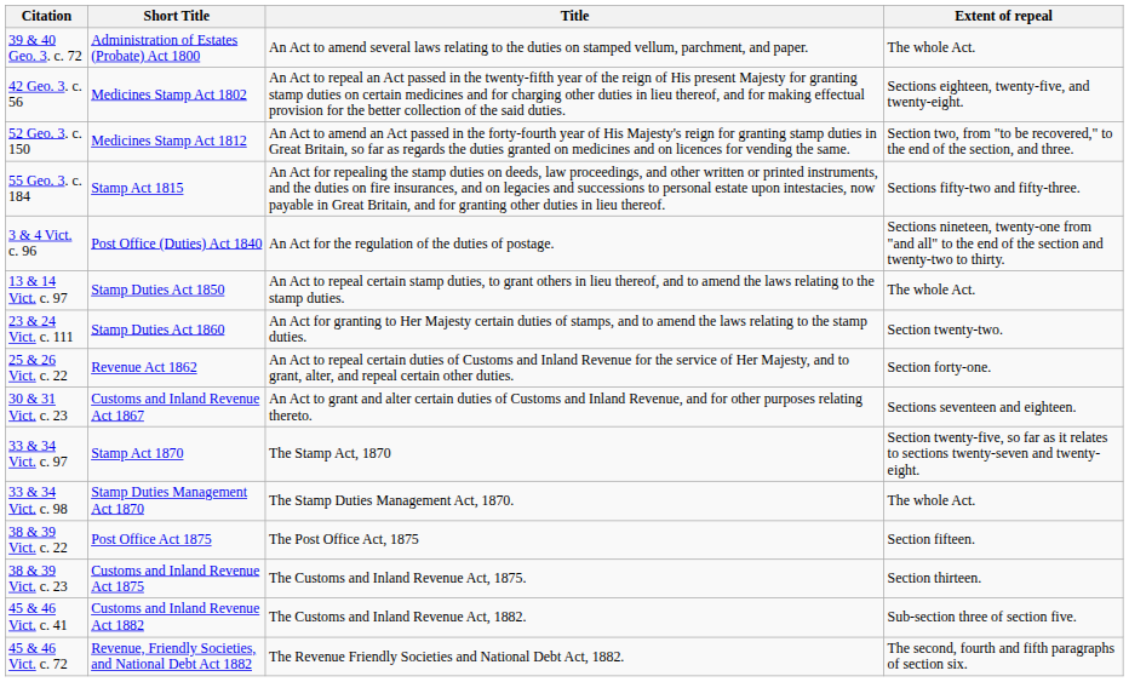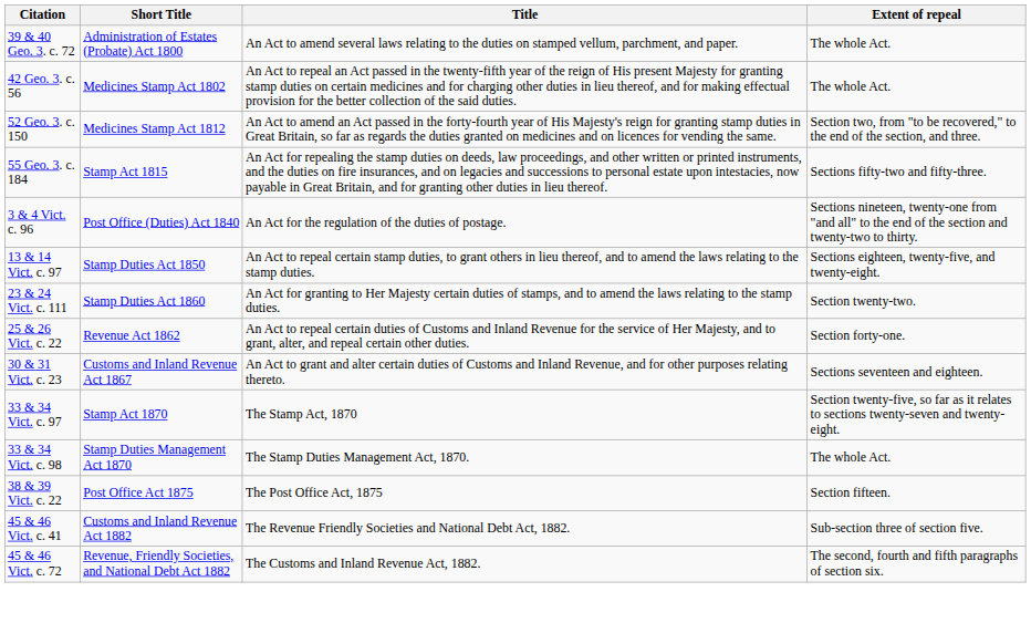 <table class="wikitable">
 <tr>
 <th>Citation</th>
 <th>Short Title</th>
 <th>Title</th>
 <th>Extent of repeal</th>
 </tr>
 <tr>
 <td><a href='#'>39 & 40 Geo. 3</a>. c. 72</td>
 <td><a href='#'>Administration of Estates (Probate) Act 1800</a></td>
 <td>An Act to amend several laws relating to the duties on stamped vellum, parchment, and paper.</td>
 <td>The whole Act.</td>
 </tr>
 <tr>
 <td><a href='#'>42 Geo. 3</a>. c. 56</td>
 <td><a href='#'>Medicines Stamp Act 1802</a></td>
 <td>An Act to repeal an Act passed in the twenty-fifth year of the reign of His present Majesty for granting stamp duties on certain medicines and for charging other duties in lieu thereof, and for making effectual provision for the better collection of the said duties.</td>
-<td>Sections eighteen, twenty-five, and twenty-eight.</td>
+<td>The whole Act.</td>
 </tr>
 <tr>
 <td><a href='#'>52 Geo. 3</a>. c. 150</td>
 <td><a href='#'>Medicines Stamp Act 1812</a></td>
 <td>An Act to amend an Act passed in the forty-fourth year of His Majesty's reign for granting stamp duties in Great Britain, so far as regards the duties granted on medicines and on licences for vending the same.</td>
 <td>Section two, from "to be recovered," to the end of the section, and three.</td>
 </tr>
 <tr>
 <td><a href='#'>55 Geo. 3</a>. c. 184</td>
 <td><a href='#'>Stamp Act 1815</a></td>
 <td>An Act for repealing the stamp duties on deeds, law proceedings, and other written or printed instruments, and the duties on fire insurances, and on legacies and successions to personal estate upon intestacies, now payable in Great Britain, and for granting other duties in lieu thereof.</td>
 <td>Sections fifty-two and fifty-three.</td>
 </tr>
 <tr>
 <td><a href='#'>3 & 4 Vict.</a> c. 96</td>
 <td><a href='#'>Post Office (Duties) Act 1840</a></td>
 <td>An Act for the regulation of the duties of postage.</td>
 <td>Sections nineteen, twenty-one from "and all" to the end of the section and twenty-two to thirty.</td>
 </tr>
 <tr>
 <td><a href='#'>13 & 14 Vict.</a> c. 97</td>
 <td><a href='#'>Stamp Duties Act 1850</a></td>
 <td>An Act to repeal certain stamp duties, to grant others in lieu thereof, and to amend the laws relating to the stamp duties.</td>
-<td>The whole Act.</td>
+<td>Sections eighteen, twenty-five, and twenty-eight.</td>
 </tr>
 <tr>
 <td><a href='#'>23 & 24 Vict.</a> c. 111</td>
 <td><a href='#'>Stamp Duties Act 1860</a></td>
 <td>An Act for granting to Her Majesty certain duties of stamps, and to amend the laws relating to the stamp duties.</td>
 <td>Section twenty-two.</td>
 </tr>
 <tr>
 <td><a href='#'>25 & 26 Vict.</a> c. 22</td>
 <td><a href='#'>Revenue Act 1862</a></td>
 <td>An Act to repeal certain duties of Customs and Inland Revenue for the service of Her Majesty, and to grant, alter, and repeal certain other duties.</td>
 <td>Section forty-one.</td>
 </tr>
 <tr>
 <td><a href='#'>30 & 31 Vict.</a> c. 23</td>
 <td><a href='#'>Customs and Inland Revenue Act 1867</a></td>
 <td>An Act to grant and alter certain duties of Customs and Inland Revenue, and for other purposes relating thereto.</td>
 <td>Sections seventeen and eighteen.</td>
 </tr>
 <tr>
 <td><a href='#'>33 & 34 Vict.</a> c. 97</td>
 <td><a href='#'>Stamp Act 1870</a></td>
 <td>The Stamp Act, 1870</td>
 <td>Section twenty-five, so far as it relates to sections twenty-seven and twenty-eight.</td>
 </tr>
 <tr>
 <td><a href='#'>33 & 34 Vict.</a> c. 98</td>
 <td><a href='#'>Stamp Duties Management Act 1870</a></td>
 <td>The Stamp Duties Management Act, 1870.</td>
 <td>The whole Act.</td>
 </tr>
 <tr>
 <td><a href='#'>38 & 39 Vict.</a> c. 22</td>
 <td><a href='#'>Post Office Act 1875</a></td>
 <td>The Post Office Act, 1875</td>
 <td>Section fifteen.</td>
 </tr>
 <tr>
-<td><a href='#'>38 & 39 Vict.</a> c. 23</td>
-<td><a href='#'>Customs and Inland Revenue Act 1875</a></td>
-<td>The Customs and Inland Revenue Act, 1875.</td>
-<td>Section thirteen.</td>
-</tr>
-<tr>
 <td><a href='#'>45 & 46 Vict.</a> c. 41</td>
 <td><a href='#'>Customs and Inland Revenue Act 1882</a></td>
-<td>The Customs and Inland Revenue Act, 1882.</td>
+<td>The Revenue Friendly Societies and National Debt Act, 1882.</td>
 <td>Sub-section three of section five.</td>
 </tr>
 <tr>
 <td><a href='#'>45 & 46 Vict.</a> c. 72</td>
 <td><a href='#'>Revenue, Friendly Societies, and National Debt Act 1882</a></td>
-<td>The Revenue Friendly Societies and National Debt Act, 1882.</td>
+<td>The Customs and Inland Revenue Act, 1882.</td>
 <td>The second, fourth and fifth paragraphs of section six.</td>
 </tr>
 </table>
